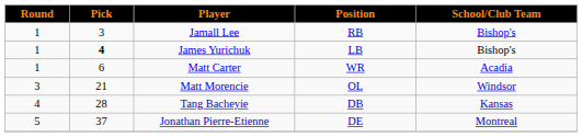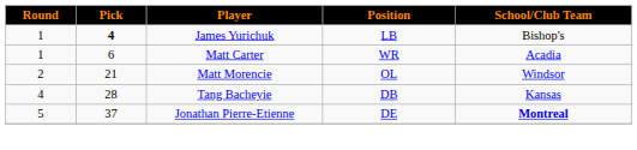 <table class="wikitable sortable">
 <tr>
 <th style="background:black;color:#FF8800;"  width="8%">Round</th>
 <th style="background:black;color:#FF8800;"  width="8%">Pick</th>
 <th style="background:black;color:#FF8800;"  width="20%">Player</th>
 <th style="background:black;color:#FF8800;"  width="15%">Position</th>
 <th style="background:black;color:#FF8800;"  width="20%">School/Club Team</th>
-</tr>
-<tr align="center">
-<td align=center>1</td>
-<td>3</td>
-<td><a href='#'>Jamall Lee</a></td>
-<td><a href='#'>RB</a></td>
-<td><a href='#'>Bishop's</a></td>
 </tr>
 <tr align="center">
 <td align=center>1</td>
 <td><strong>4</strong></td>
 <td><a href='#'>James Yurichuk</a></td>
 <td><a href='#'>LB</a></td>
 <td>Bishop's</td>
 </tr>
 <tr align="center">
 <td align=center>1</td>
 <td>6</td>
 <td><a href='#'>Matt Carter</a></td>
 <td><a href='#'>WR</a></td>
 <td><a href='#'>Acadia</a></td>
 </tr>
 <tr align="center">
-<td align=center>3</td>
+<td align=center>2</td>
 <td>21</td>
 <td><a href='#'>Matt Morencie</a></td>
 <td><a href='#'>OL</a></td>
 <td><a href='#'>Windsor</a></td>
 </tr>
 <tr align="center">
 <td align=center>4</td>
 <td>28</td>
 <td><a href='#'>Tang Bacheyie</a></td>
 <td><a href='#'>DB</a></td>
 <td><a href='#'>Kansas</a></td>
 </tr>
 <tr align="center">
 <td align=center>5</td>
 <td>37</td>
 <td><a href='#'>Jonathan Pierre-Etienne</a></td>
 <td><a href='#'>DE</a></td>
-<td><a href='#'>Montreal</a></td>
+<td><strong><a href='#'>Montreal</a></strong></td>
 </tr>
 <tr>
 </tr>
 </table>
